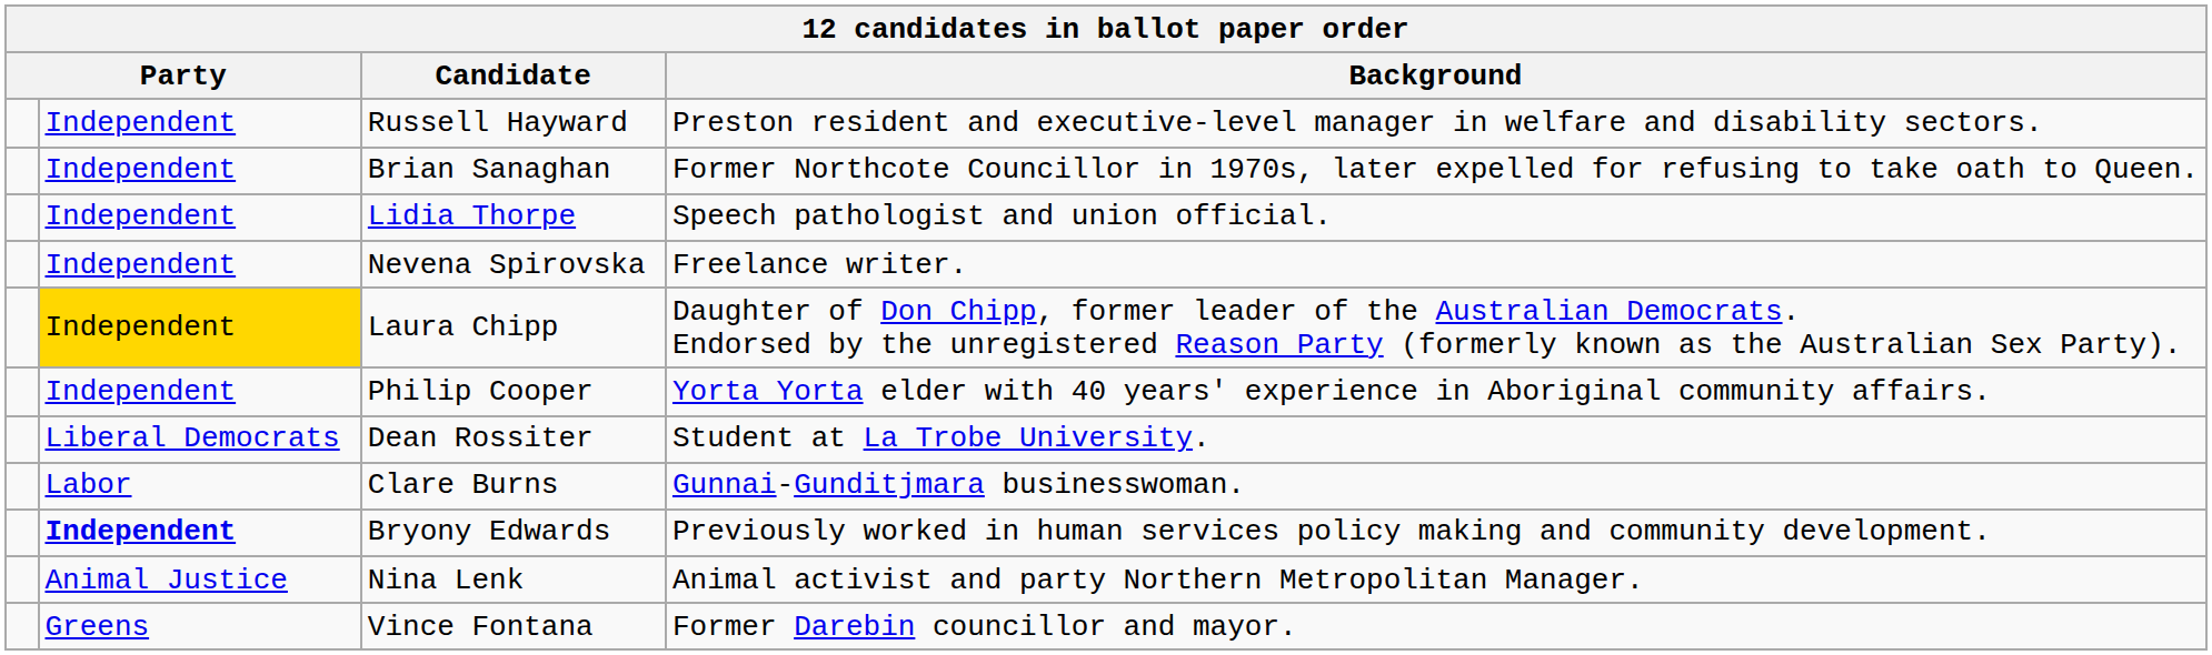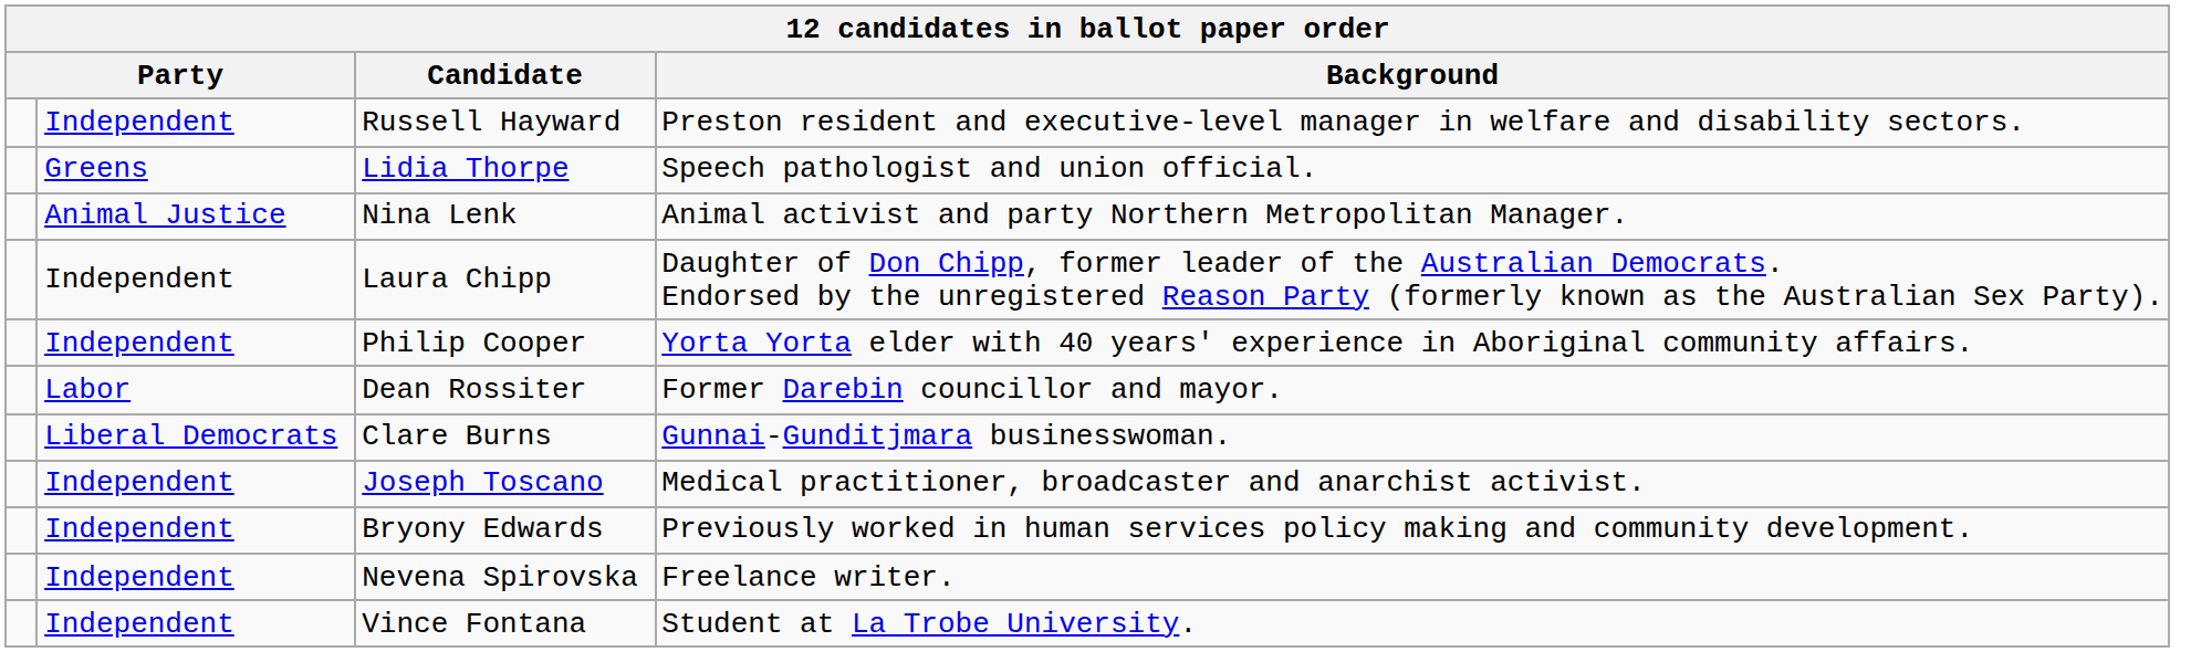 <table class="wikitable">
 <tr>
 <th colspan=4>12 candidates in ballot paper order</th>
 </tr>
 <tr>
 <th colspan=2>Party</th>
 <th>Candidate</th>
 <th width=70%>Background</th>
 </tr>
 <tr>
 <td> </td>
 <td><a href='#'>Independent</a></td>
 <td>Russell Hayward</td>
 <td>Preston resident and executive-level manager in welfare and disability sectors.</td>
 </tr>
 <tr>
 <td> </td>
-<td><a href='#'>Independent</a></td>
-<td>Brian Sanaghan</td>
-<td>Former Northcote Councillor in 1970s, later expelled for refusing to take oath to Queen.</td>
-</tr>
-<tr>
-<td> </td>
-<td><a href='#'>Independent</a></td>
+<td><a href='#'>Greens</a></td>
 <td><a href='#'>Lidia Thorpe</a></td>
 <td>Speech pathologist and union official.</td>
 </tr>
 <tr>
 <td> </td>
-<td><a href='#'>Independent</a></td>
-<td>Nevena Spirovska</td>
-<td>Freelance writer.</td>
+<td><a href='#'>Animal Justice</a></td>
+<td>Nina Lenk</td>
+<td>Animal activist and party Northern Metropolitan Manager.</td>
 </tr>
 <tr>
 <td> </td>
-<td style="background: gold;">Independent</td>
+<td>Independent</td>
 <td>Laura Chipp</td>
 <td>Daughter of <a href='#'>Don Chipp</a>, former leader of the <a href='#'>Australian Democrats</a>. <br> Endorsed by the unregistered <a href='#'>Reason Party</a> (formerly known as the Australian Sex Party).</td>
 </tr>
 <tr>
 <td> </td>
 <td><a href='#'>Independent</a></td>
 <td>Philip Cooper</td>
 <td><a href='#'>Yorta Yorta</a> elder with 40 years' experience in Aboriginal community affairs.</td>
 </tr>
 <tr>
 <td> </td>
-<td><a href='#'>Liberal Democrats</a></td>
+<td><a href='#'>Labor</a></td>
 <td>Dean Rossiter</td>
-<td>Student at <a href='#'>La Trobe University</a>.</td>
+<td>Former <a href='#'>Darebin</a> councillor and mayor.</td>
 </tr>
 <tr>
 <td> </td>
-<td><a href='#'>Labor</a></td>
+<td><a href='#'>Liberal Democrats</a></td>
 <td>Clare Burns</td>
 <td><a href='#'>Gunnai</a>-<a href='#'>Gunditjmara</a> businesswoman.</td>
 </tr>
 <tr>
 <td> </td>
-<td><strong><a href='#'>Independent</a></strong></td>
+<td><a href='#'>Independent</a></td>
+<td><a href='#'>Joseph Toscano</a></td>
+<td>Medical practitioner, broadcaster and anarchist activist.</td>
+</tr>
+<tr>
+<td> </td>
+<td><a href='#'>Independent</a></td>
 <td>Bryony Edwards</td>
 <td>Previously worked in human services policy making and community development.</td>
 </tr>
 <tr>
 <td> </td>
-<td><a href='#'>Animal Justice</a></td>
-<td>Nina Lenk</td>
-<td>Animal activist and party Northern Metropolitan Manager.</td>
+<td><a href='#'>Independent</a></td>
+<td>Nevena Spirovska</td>
+<td>Freelance writer.</td>
 </tr>
 <tr>
 <td> </td>
-<td><a href='#'>Greens</a></td>
+<td><a href='#'>Independent</a></td>
 <td>Vince Fontana</td>
-<td>Former <a href='#'>Darebin</a> councillor and mayor.</td>
+<td>Student at <a href='#'>La Trobe University</a>.</td>
 </tr>
 </table>
